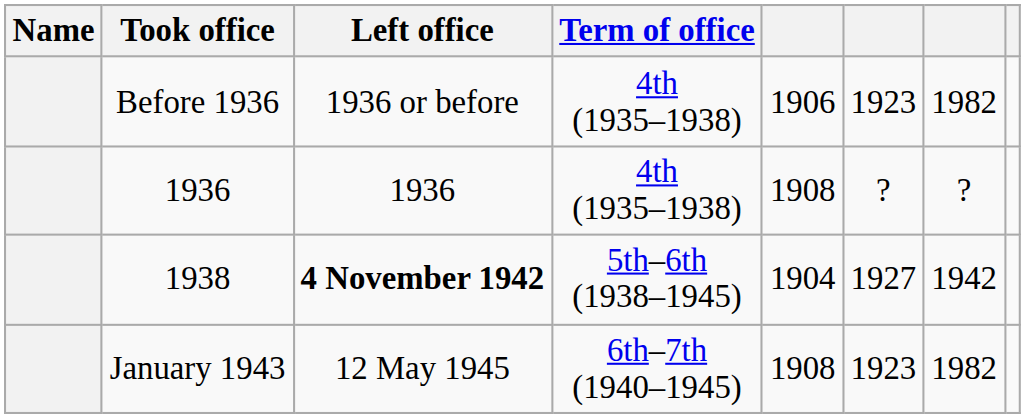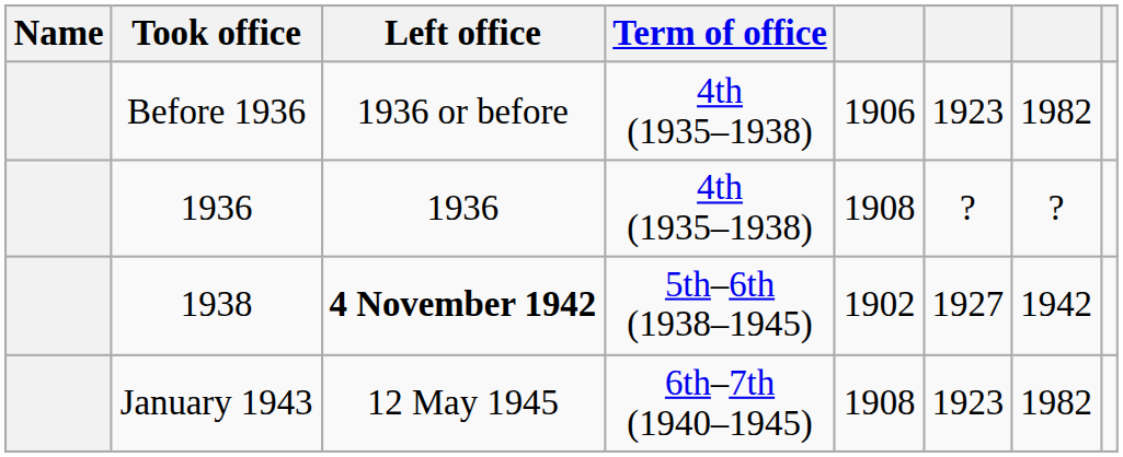 <table class="wikitable sortable" style=text-align:center>
 <tr>
 <th scope=col>Name</th>
 <th scope=col>Took office</th>
 <th scope=col>Left office</th>
 <th scope=col><a href='#'>Term of office</a></th>
 <th scope=col></th>
 <th scope=col></th>
 <th scope=col></th>
 <th scope=col class="unsortable"></th>
 </tr>
 <tr>
 <th align="center" scope="row" style="font-weight:normal;"></th>
 <td>Before 1936</td>
 <td>1936 or before</td>
 <td><a href='#'>4th</a><br>(1935–1938)</td>
 <td>1906</td>
 <td>1923</td>
 <td>1982</td>
 <td></td>
 </tr>
 <tr>
 <th align="center" scope="row" style="font-weight:normal;"></th>
 <td>1936</td>
 <td>1936</td>
 <td><a href='#'>4th</a><br>(1935–1938)</td>
 <td>1908</td>
 <td>?</td>
 <td>?</td>
 <td></td>
 </tr>
 <tr>
 <th align="center" scope="row" style="font-weight:normal;"></th>
 <td>1938</td>
 <td><strong>4 November 1942</strong></td>
 <td><a href='#'>5th</a>–<a href='#'>6th</a><br>(1938–1945)</td>
-<td>1904</td>
+<td>1902</td>
 <td>1927</td>
 <td>1942</td>
 <td></td>
 </tr>
 <tr>
 <th align="center" scope="row" style="font-weight:normal;"></th>
 <td>January 1943</td>
 <td>12 May 1945</td>
 <td><a href='#'>6th</a>–<a href='#'>7th</a><br>(1940–1945)</td>
 <td>1908</td>
 <td>1923</td>
 <td>1982</td>
 <td></td>
 </tr>
 </table>
